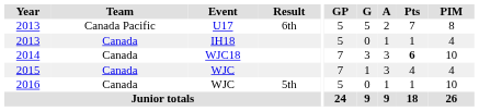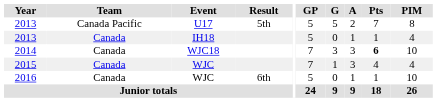 <table border="0" cellpadding="1" cellspacing="0" ID="Table3" style="text-align:center; width:40em">
 <tr ALIGN="centre" bgcolor="#e0e0e0">
 <th>Year</th>
 <th>Team</th>
 <th>Event</th>
 <th>Result</th>
 <th rowspan="99" bgcolor="#ffffff"></th>
 <th>GP</th>
 <th>G</th>
 <th>A</th>
 <th>Pts</th>
 <th>PIM</th>
 </tr>
 <tr>
 <td><a href='#'>2013</a></td>
 <td>Canada Pacific</td>
 <td><a href='#'>U17</a></td>
-<td>6th</td>
+<td>5th</td>
 <td>5</td>
 <td>5</td>
 <td>2</td>
 <td>7</td>
 <td>8</td>
 </tr>
 <tr bgcolor="#f0f0f0">
 <td><a href='#'>2013</a></td>
 <td><a href='#'>Canada</a></td>
 <td><a href='#'>IH18</a></td>
 <td></td>
 <td>5</td>
 <td>0</td>
 <td>1</td>
 <td>1</td>
 <td>4</td>
 </tr>
 <tr>
 <td><a href='#'>2014</a></td>
 <td>Canada</td>
 <td><a href='#'>WJC18</a></td>
 <td></td>
 <td>7</td>
 <td>3</td>
 <td>3</td>
 <td><strong>6</strong></td>
 <td>10</td>
 </tr>
 <tr bgcolor="#f0f0f0">
 <td><a href='#'>2015</a></td>
 <td><a href='#'>Canada</a></td>
 <td><a href='#'>WJC</a></td>
 <td></td>
 <td>7</td>
 <td>1</td>
 <td>3</td>
 <td>4</td>
 <td>4</td>
 </tr>
 <tr>
 <td><a href='#'>2016</a></td>
 <td>Canada</td>
 <td>WJC</td>
-<td>5th</td>
+<td>6th</td>
 <td>5</td>
 <td>0</td>
 <td>1</td>
 <td>1</td>
 <td>10</td>
 </tr>
 <tr bgcolor="#e0e0e0">
 <th colspan=4>Junior totals</th>
 <th>24</th>
 <th>9</th>
 <th>9</th>
 <th>18</th>
 <th>26</th>
 </tr>
 </table>
